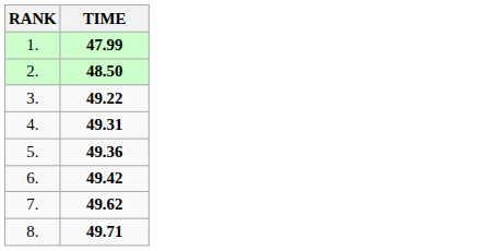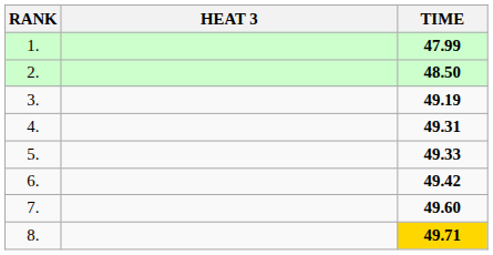 <table class="wikitable" style="border-collapse: collapse; font-size: 90%;">
 <tr>
 <th>RANK</th>
+<th style="width: 20em">HEAT 3</th>
 <th style="width: 5em">TIME</th>
 </tr>
 <tr style="background:#ccffcc;">
 <td align="center">1.</td>
+<td></td>
 <td align="center"><strong>47.99</strong></td>
 </tr>
 <tr style="background:#ccffcc;">
 <td align="center">2.</td>
+<td></td>
 <td align="center"><strong>48.50</strong></td>
 </tr>
 <tr>
 <td align="center">3.</td>
-<td align="center"><strong>49.22</strong></td>
+<td></td>
+<td align="center"><strong>49.19</strong></td>
 </tr>
 <tr>
 <td align="center">4.</td>
+<td></td>
 <td align="center"><strong>49.31</strong></td>
 </tr>
 <tr>
 <td align="center">5.</td>
-<td align="center"><strong>49.36</strong></td>
+<td></td>
+<td align="center"><strong>49.33</strong></td>
 </tr>
 <tr>
 <td align="center">6.</td>
+<td></td>
 <td align="center"><strong>49.42</strong></td>
 </tr>
 <tr>
 <td align="center">7.</td>
-<td align="center"><strong>49.62</strong></td>
+<td></td>
+<td align="center"><strong>49.60</strong></td>
 </tr>
 <tr>
 <td align="center">8.</td>
-<td align="center"><strong>49.71</strong></td>
+<td></td>
+<td align="center" style="background: gold;"><strong>49.71</strong></td>
 </tr>
 </table>
